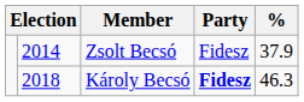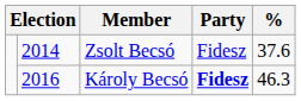 <table class=wikitable>
 <tr>
 <th colspan=2>Election</th>
 <th>Member</th>
 <th>Party</th>
 <th>%</th>
 </tr>
 <tr>
 <td rowspan=2 bgcolor=></td>
 <td><a href='#'>2014</a></td>
 <td><a href='#'>Zsolt Becsó</a></td>
 <td><a href='#'>Fidesz</a></td>
-<td align=right>37.9</td>
+<td align=right>37.6</td>
 </tr>
 <tr>
-<td><a href='#'>2018</a></td>
+<td><a href='#'>2016</a></td>
 <td><a href='#'>Károly Becsó</a></td>
 <td><strong><a href='#'>Fidesz</a></strong></td>
 <td align=right>46.3</td>
 </tr>
 </table>
